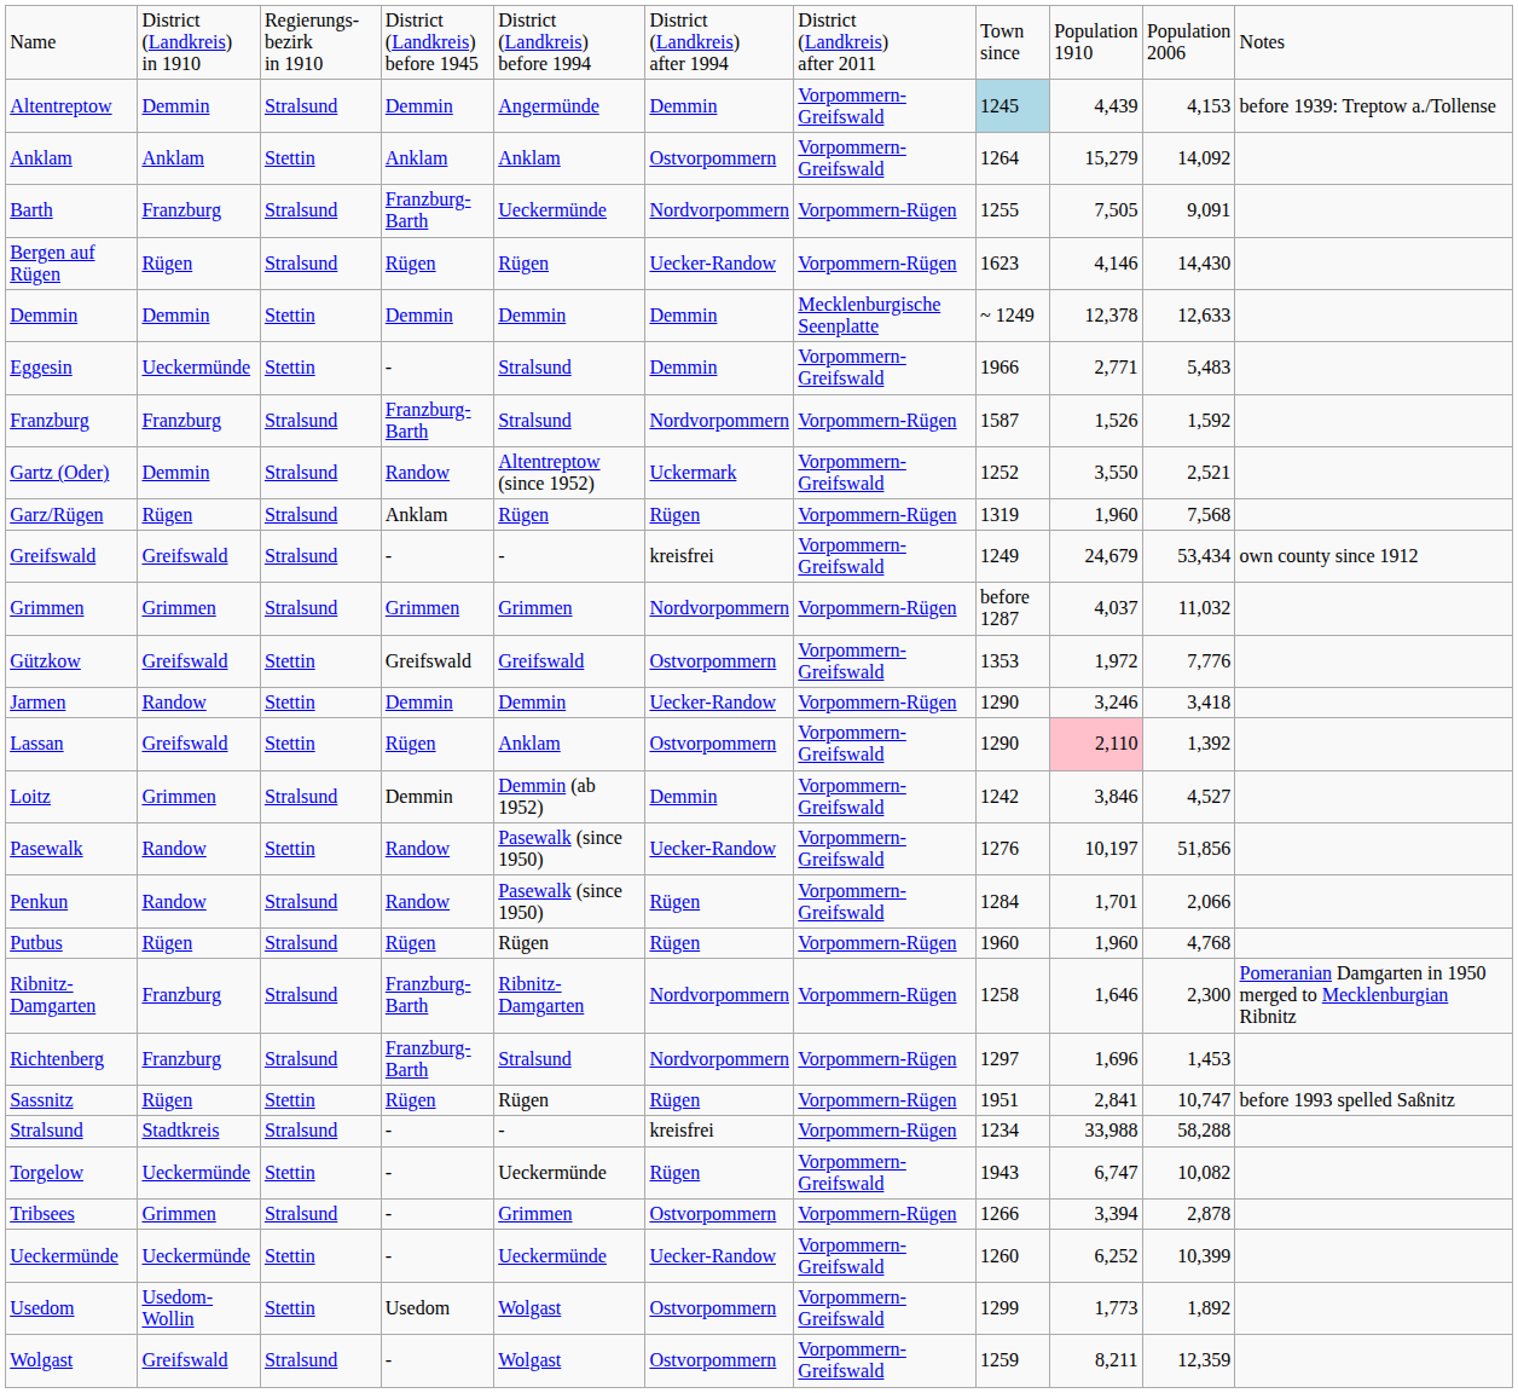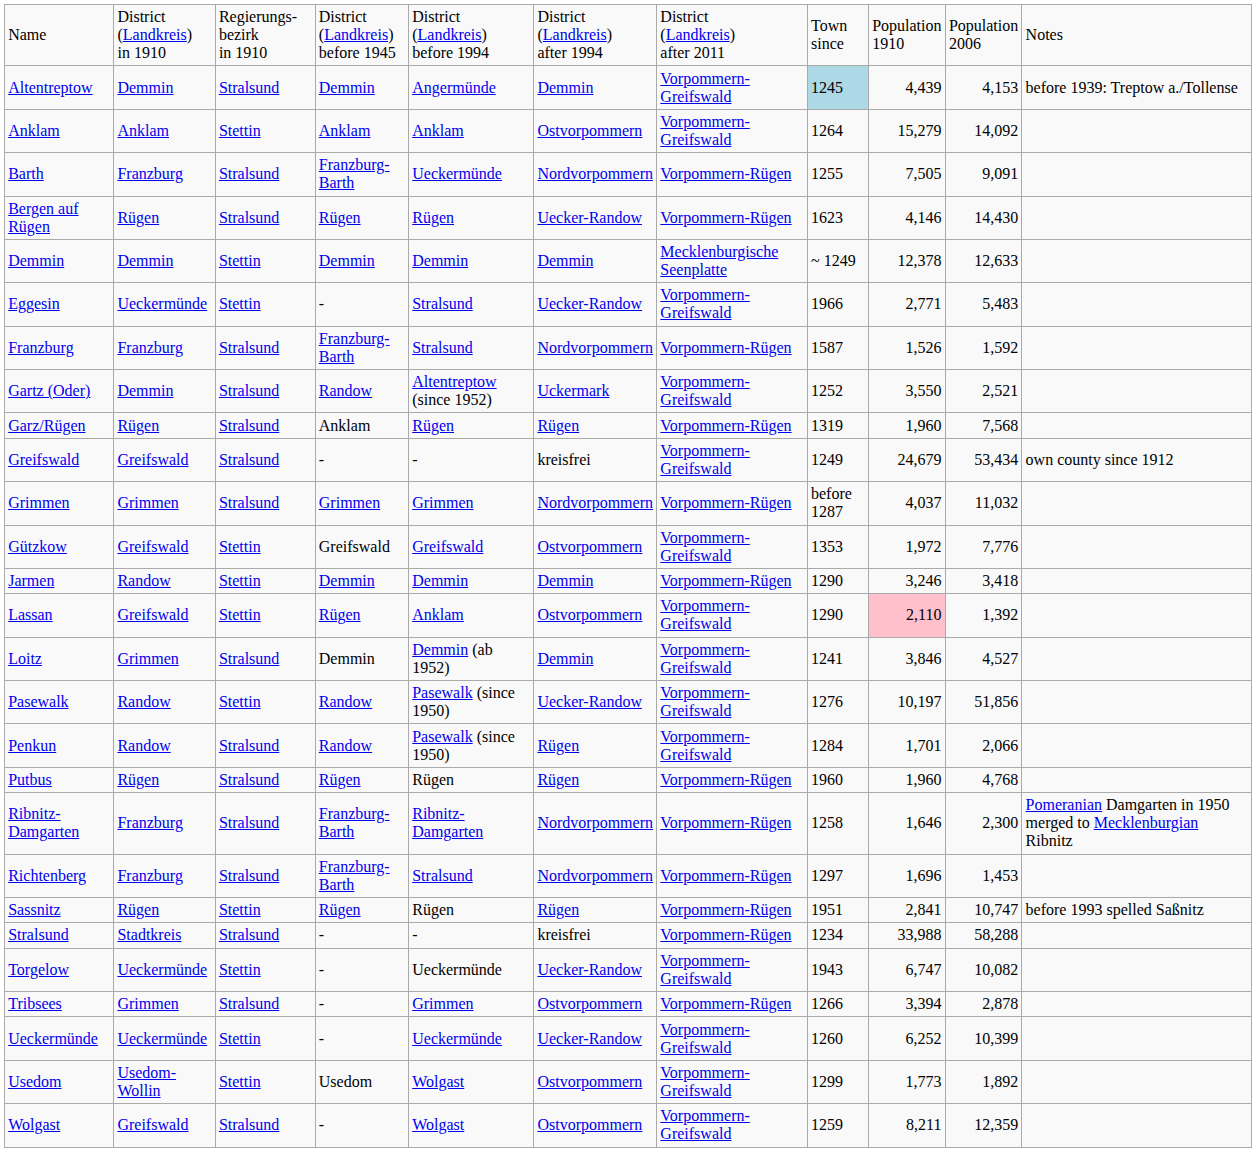 <table class="wikitable sortable">
 <tr>
 <td>Name</td>
 <td>District<br>(<a href='#'>Landkreis</a>)<br>in 1910</td>
 <td>Regierungs-bezirk <br>in 1910</td>
 <td>District<br>(<a href='#'>Landkreis</a>)<br>before 1945</td>
 <td>District<br>(<a href='#'>Landkreis</a>)<br>before 1994</td>
 <td>District<br>(<a href='#'>Landkreis</a>)<br>after 1994</td>
 <td>District<br>(<a href='#'>Landkreis</a>)<br>after 2011</td>
 <td>Town since</td>
 <td>Population<br> 1910</td>
 <td>Population<br> 2006</td>
 <td>Notes</td>
 </tr>
 <tr>
 <td><a href='#'>Altentreptow</a></td>
 <td><a href='#'>Demmin</a></td>
 <td><a href='#'>Stralsund</a></td>
 <td><a href='#'>Demmin</a></td>
 <td><a href='#'>Angermünde</a></td>
 <td><a href='#'>Demmin</a></td>
 <td><a href='#'>Vorpommern-Greifswald</a></td>
 <td style="background: lightblue;">1245</td>
 <td align=right>4,439</td>
 <td align=right>4,153</td>
 <td>before 1939: Treptow a./Tollense</td>
 </tr>
 <tr>
 <td><a href='#'>Anklam</a></td>
 <td><a href='#'>Anklam</a></td>
 <td><a href='#'>Stettin</a></td>
 <td><a href='#'>Anklam</a></td>
 <td><a href='#'>Anklam</a></td>
 <td><a href='#'>Ostvorpommern</a></td>
 <td><a href='#'>Vorpommern-Greifswald</a></td>
 <td>1264</td>
 <td align=right>15,279</td>
 <td align=right>14,092</td>
 <td></td>
 </tr>
 <tr>
 <td><a href='#'>Barth</a></td>
 <td><a href='#'>Franzburg</a></td>
 <td><a href='#'>Stralsund</a></td>
 <td><a href='#'>Franzburg-Barth</a></td>
 <td><a href='#'>Ueckermünde</a></td>
 <td><a href='#'>Nordvorpommern</a></td>
 <td><a href='#'>Vorpommern-Rügen</a></td>
 <td>1255</td>
 <td align=right>7,505</td>
 <td align=right>9,091</td>
 <td></td>
 </tr>
 <tr>
 <td><a href='#'>Bergen auf Rügen</a></td>
 <td><a href='#'>Rügen</a></td>
 <td><a href='#'>Stralsund</a></td>
 <td><a href='#'>Rügen</a></td>
 <td><a href='#'>Rügen</a></td>
 <td><a href='#'>Uecker-Randow</a></td>
 <td><a href='#'>Vorpommern-Rügen</a></td>
 <td>1623</td>
 <td align=right>4,146</td>
 <td align=right>14,430</td>
 <td></td>
 </tr>
 <tr>
 <td><a href='#'>Demmin</a></td>
 <td><a href='#'>Demmin</a></td>
 <td><a href='#'>Stettin</a></td>
 <td><a href='#'>Demmin</a></td>
 <td><a href='#'>Demmin</a></td>
 <td><a href='#'>Demmin</a></td>
 <td><a href='#'>Mecklenburgische Seenplatte</a></td>
 <td>~ 1249</td>
 <td align=right>12,378</td>
 <td align=right>12,633</td>
 <td></td>
 </tr>
 <tr>
 <td><a href='#'>Eggesin</a></td>
 <td><a href='#'>Ueckermünde</a></td>
 <td><a href='#'>Stettin</a></td>
 <td>-</td>
 <td><a href='#'>Stralsund</a></td>
-<td><a href='#'>Demmin</a></td>
+<td><a href='#'>Uecker-Randow</a></td>
 <td><a href='#'>Vorpommern-Greifswald</a></td>
 <td>1966</td>
 <td align=right>2,771</td>
 <td align=right>5,483</td>
 <td></td>
 </tr>
 <tr>
 <td><a href='#'>Franzburg</a></td>
 <td><a href='#'>Franzburg</a></td>
 <td><a href='#'>Stralsund</a></td>
 <td><a href='#'>Franzburg-Barth</a></td>
 <td><a href='#'>Stralsund</a></td>
 <td><a href='#'>Nordvorpommern</a></td>
 <td><a href='#'>Vorpommern-Rügen</a></td>
 <td>1587</td>
 <td align=right>1,526</td>
 <td align=right>1,592</td>
 <td></td>
 </tr>
 <tr>
 <td><a href='#'>Gartz (Oder)</a></td>
 <td><a href='#'>Demmin</a></td>
 <td><a href='#'>Stralsund</a></td>
 <td><a href='#'>Randow</a></td>
 <td><a href='#'>Altentreptow</a> (since 1952)</td>
 <td><a href='#'>Uckermark</a></td>
 <td><a href='#'>Vorpommern-Greifswald</a></td>
 <td>1252</td>
 <td align=right>3,550</td>
 <td align=right>2,521</td>
 <td></td>
 </tr>
 <tr>
 <td><a href='#'>Garz/Rügen</a></td>
 <td><a href='#'>Rügen</a></td>
 <td><a href='#'>Stralsund</a></td>
 <td>Anklam</td>
 <td><a href='#'>Rügen</a></td>
 <td><a href='#'>Rügen</a></td>
 <td><a href='#'>Vorpommern-Rügen</a></td>
 <td>1319</td>
 <td align=right>1,960</td>
 <td align=right>7,568</td>
 <td></td>
 </tr>
 <tr>
 <td><a href='#'>Greifswald</a></td>
 <td><a href='#'>Greifswald</a></td>
 <td><a href='#'>Stralsund</a></td>
 <td>-</td>
 <td>-</td>
 <td>kreisfrei</td>
 <td><a href='#'>Vorpommern-Greifswald</a></td>
 <td>1249</td>
 <td align=right>24,679</td>
 <td align=right>53,434</td>
 <td>own county since 1912</td>
 </tr>
 <tr>
 <td><a href='#'>Grimmen</a></td>
 <td><a href='#'>Grimmen</a></td>
 <td><a href='#'>Stralsund</a></td>
 <td><a href='#'>Grimmen</a></td>
 <td><a href='#'>Grimmen</a></td>
 <td><a href='#'>Nordvorpommern</a></td>
 <td><a href='#'>Vorpommern-Rügen</a></td>
 <td>before 1287</td>
 <td align=right>4,037</td>
 <td align=right>11,032</td>
 <td></td>
 </tr>
 <tr>
 <td><a href='#'>Gützkow</a></td>
 <td><a href='#'>Greifswald</a></td>
 <td><a href='#'>Stettin</a></td>
 <td>Greifswald</td>
 <td><a href='#'>Greifswald</a></td>
 <td><a href='#'>Ostvorpommern</a></td>
 <td><a href='#'>Vorpommern-Greifswald</a></td>
 <td>1353</td>
 <td align=right>1,972</td>
 <td align=right>7,776</td>
 <td></td>
 </tr>
 <tr>
 <td><a href='#'>Jarmen</a></td>
 <td><a href='#'>Randow</a></td>
 <td><a href='#'>Stettin</a></td>
 <td><a href='#'>Demmin</a></td>
 <td><a href='#'>Demmin</a></td>
-<td><a href='#'>Uecker-Randow</a></td>
+<td><a href='#'>Demmin</a></td>
 <td><a href='#'>Vorpommern-Rügen</a></td>
 <td>1290</td>
 <td align=right>3,246</td>
 <td align=right>3,418</td>
 <td></td>
 </tr>
 <tr>
 <td><a href='#'>Lassan</a></td>
 <td><a href='#'>Greifswald</a></td>
 <td><a href='#'>Stettin</a></td>
 <td><a href='#'>Rügen</a></td>
 <td><a href='#'>Anklam</a></td>
 <td><a href='#'>Ostvorpommern</a></td>
 <td><a href='#'>Vorpommern-Greifswald</a></td>
 <td>1290</td>
 <td align=right style="background: pink;">2,110</td>
 <td align=right>1,392</td>
 <td></td>
 </tr>
 <tr>
 <td><a href='#'>Loitz</a></td>
 <td><a href='#'>Grimmen</a></td>
 <td><a href='#'>Stralsund</a></td>
 <td>Demmin</td>
 <td><a href='#'>Demmin</a> (ab 1952)</td>
 <td><a href='#'>Demmin</a></td>
 <td><a href='#'>Vorpommern-Greifswald</a></td>
-<td>1242</td>
+<td>1241</td>
 <td align=right>3,846</td>
 <td align=right>4,527</td>
 <td></td>
 </tr>
 <tr>
 <td><a href='#'>Pasewalk</a></td>
 <td><a href='#'>Randow</a></td>
 <td><a href='#'>Stettin</a></td>
 <td><a href='#'>Randow</a></td>
 <td><a href='#'>Pasewalk</a>  (since 1950)</td>
 <td><a href='#'>Uecker-Randow</a></td>
 <td><a href='#'>Vorpommern-Greifswald</a></td>
 <td>1276</td>
 <td align=right>10,197</td>
 <td align=right>51,856</td>
 <td></td>
 </tr>
 <tr>
 <td><a href='#'>Penkun</a></td>
 <td><a href='#'>Randow</a></td>
 <td><a href='#'>Stralsund</a></td>
 <td><a href='#'>Randow</a></td>
 <td><a href='#'>Pasewalk</a> (since 1950)</td>
 <td><a href='#'>Rügen</a></td>
 <td><a href='#'>Vorpommern-Greifswald</a></td>
 <td>1284</td>
 <td align=right>1,701</td>
 <td align=right>2,066</td>
 <td></td>
 </tr>
 <tr>
 <td><a href='#'>Putbus</a></td>
 <td><a href='#'>Rügen</a></td>
 <td><a href='#'>Stralsund</a></td>
 <td><a href='#'>Rügen</a></td>
 <td>Rügen</td>
 <td><a href='#'>Rügen</a></td>
 <td><a href='#'>Vorpommern-Rügen</a></td>
 <td>1960</td>
 <td align=right>1,960</td>
 <td align=right>4,768</td>
 <td></td>
 </tr>
 <tr>
 <td><a href='#'>Ribnitz-Damgarten</a></td>
 <td><a href='#'>Franzburg</a></td>
 <td><a href='#'>Stralsund</a></td>
 <td><a href='#'>Franzburg-Barth</a></td>
 <td><a href='#'>Ribnitz-Damgarten</a></td>
 <td><a href='#'>Nordvorpommern</a></td>
 <td><a href='#'>Vorpommern-Rügen</a></td>
 <td>1258</td>
 <td align=right>1,646</td>
 <td align=right>2,300</td>
 <td><a href='#'>Pomeranian</a> Damgarten in 1950 merged to <a href='#'>Mecklenburgian</a> Ribnitz</td>
 </tr>
 <tr>
 <td><a href='#'>Richtenberg</a></td>
 <td><a href='#'>Franzburg</a></td>
 <td><a href='#'>Stralsund</a></td>
 <td><a href='#'>Franzburg-Barth</a></td>
 <td><a href='#'>Stralsund</a></td>
 <td><a href='#'>Nordvorpommern</a></td>
 <td><a href='#'>Vorpommern-Rügen</a></td>
 <td>1297</td>
 <td align=right>1,696</td>
 <td align=right>1,453</td>
 <td></td>
 </tr>
 <tr>
 <td><a href='#'>Sassnitz</a></td>
 <td><a href='#'>Rügen</a></td>
 <td><a href='#'>Stettin</a></td>
 <td><a href='#'>Rügen</a></td>
 <td>Rügen</td>
 <td><a href='#'>Rügen</a></td>
 <td><a href='#'>Vorpommern-Rügen</a></td>
 <td>1951</td>
 <td align=right>2,841</td>
 <td align=right>10,747</td>
 <td>before 1993 spelled Saßnitz</td>
 </tr>
 <tr>
 <td><a href='#'>Stralsund</a></td>
 <td><a href='#'>Stadtkreis</a></td>
 <td><a href='#'>Stralsund</a></td>
 <td>-</td>
 <td>-</td>
 <td>kreisfrei</td>
 <td><a href='#'>Vorpommern-Rügen</a></td>
 <td>1234</td>
 <td align=right>33,988</td>
 <td align=right>58,288</td>
 <td></td>
 </tr>
 <tr>
 <td><a href='#'>Torgelow</a></td>
 <td><a href='#'>Ueckermünde</a></td>
 <td><a href='#'>Stettin</a></td>
 <td>-</td>
 <td>Ueckermünde</td>
-<td><a href='#'>Rügen</a></td>
+<td><a href='#'>Uecker-Randow</a></td>
 <td><a href='#'>Vorpommern-Greifswald</a></td>
 <td>1943</td>
 <td align=right>6,747</td>
 <td align=right>10,082</td>
 <td></td>
 </tr>
 <tr>
 <td><a href='#'>Tribsees</a></td>
 <td><a href='#'>Grimmen</a></td>
 <td><a href='#'>Stralsund</a></td>
 <td>-</td>
 <td><a href='#'>Grimmen</a></td>
 <td><a href='#'>Ostvorpommern</a></td>
 <td><a href='#'>Vorpommern-Rügen</a></td>
 <td>1266</td>
 <td align=right>3,394</td>
 <td align=right>2,878</td>
 <td></td>
 </tr>
 <tr>
 <td><a href='#'>Ueckermünde</a></td>
 <td><a href='#'>Ueckermünde</a></td>
 <td><a href='#'>Stettin</a></td>
 <td>-</td>
 <td><a href='#'>Ueckermünde</a></td>
 <td><a href='#'>Uecker-Randow</a></td>
 <td><a href='#'>Vorpommern-Greifswald</a></td>
 <td>1260</td>
 <td align=right>6,252</td>
 <td align=right>10,399</td>
 <td></td>
 </tr>
 <tr>
 <td><a href='#'>Usedom</a></td>
 <td><a href='#'>Usedom-Wollin</a></td>
 <td><a href='#'>Stettin</a></td>
 <td>Usedom</td>
 <td><a href='#'>Wolgast</a></td>
 <td><a href='#'>Ostvorpommern</a></td>
 <td><a href='#'>Vorpommern-Greifswald</a></td>
 <td>1299</td>
 <td align=right>1,773</td>
 <td align=right>1,892</td>
 <td></td>
 </tr>
 <tr>
 <td><a href='#'>Wolgast</a></td>
 <td><a href='#'>Greifswald</a></td>
 <td><a href='#'>Stralsund</a></td>
 <td>-</td>
 <td><a href='#'>Wolgast</a></td>
 <td><a href='#'>Ostvorpommern</a></td>
 <td><a href='#'>Vorpommern-Greifswald</a></td>
 <td>1259</td>
 <td align=right>8,211</td>
 <td align=right>12,359</td>
 <td></td>
 </tr>
 <tr>
 </tr>
 </table>
